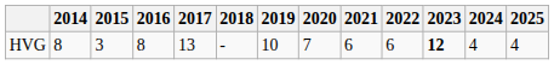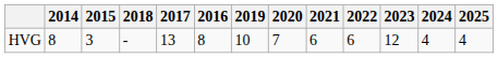 <table class="wikitable">
 <tr>
 <th></th>
 <th>2014</th>
 <th>2015</th>
+<th>2018</th>
+<th>2017</th>
 <th>2016</th>
-<th>2017</th>
-<th>2018</th>
 <th>2019</th>
 <th>2020</th>
 <th>2021</th>
 <th>2022</th>
 <th>2023</th>
 <th>2024</th>
 <th>2025</th>
 </tr>
 <tr>
 <td>HVG</td>
 <td>8</td>
 <td>3</td>
+<td>-</td>
+<td>13</td>
 <td>8</td>
-<td>13</td>
-<td>-</td>
 <td>10</td>
 <td>7</td>
 <td>6</td>
 <td>6</td>
-<td><strong>12</strong></td>
+<td>12</td>
 <td>4</td>
 <td>4</td>
 </tr>
 </table>
